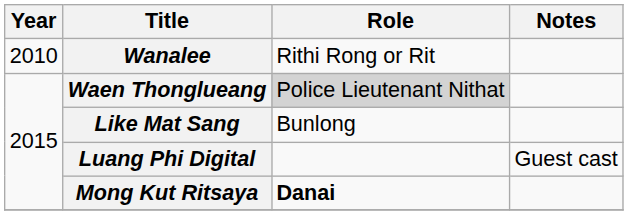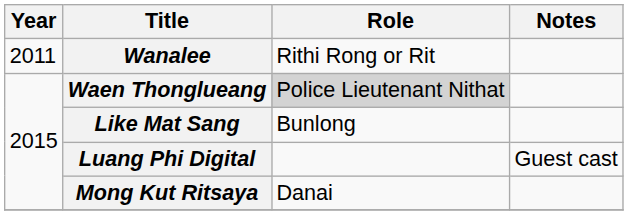 <table class="wikitable plainrowheaders sortable">
 <tr>
 <th scope="col">Year</th>
 <th scope="col">Title</th>
 <th scope="col">Role</th>
 <th class="unsortable">Notes</th>
 </tr>
 <tr>
-<td>2010</td>
+<td>2011</td>
 <th scope="row"><em>Wanalee</em></th>
 <td>Rithi Rong or Rit</td>
 <td></td>
 </tr>
 <tr>
 <td rowspan=4>2015</td>
 <th scope="row"><em>Waen Thonglueang</em></th>
 <td style="background: lightgrey;">Police Lieutenant Nithat</td>
 <td></td>
 </tr>
 <tr>
 <th scope="row"><em>Like Mat Sang</em></th>
 <td>Bunlong</td>
 <td></td>
 </tr>
 <tr>
 <th scope="row"><em>Luang Phi Digital</em></th>
 <td></td>
 <td>Guest cast</td>
 </tr>
 <tr>
 <th scope="row"><em>Mong Kut Ritsaya</em></th>
-<td><strong>Danai</strong></td>
+<td>Danai</td>
 <td></td>
 </tr>
 <tr>
 </tr>
 </table>
